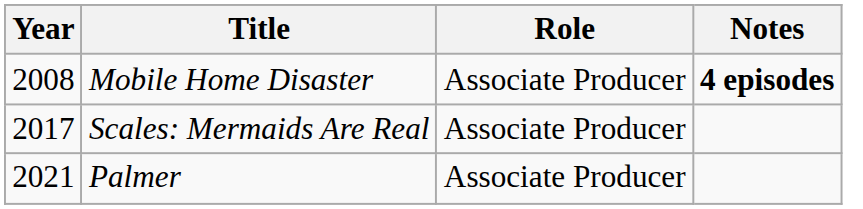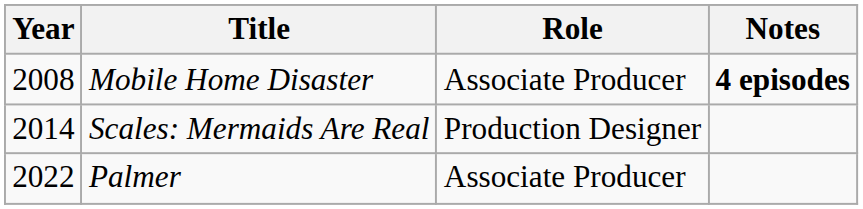 <table class="wikitable">
 <tr>
 <th>Year</th>
 <th>Title</th>
 <th>Role</th>
 <th>Notes</th>
 </tr>
 <tr>
 <td>2008</td>
 <td><em>Mobile Home Disaster</em></td>
 <td>Associate Producer</td>
 <td><strong>4 episodes</strong></td>
 </tr>
 <tr>
-<td>2017</td>
+<td>2014</td>
 <td><em>Scales: Mermaids Are Real</em></td>
-<td>Associate Producer</td>
+<td>Production Designer</td>
 <td></td>
 </tr>
 <tr>
-<td>2021</td>
+<td>2022</td>
 <td><em>Palmer</em></td>
 <td>Associate Producer</td>
 <td></td>
 </tr>
 </table>
